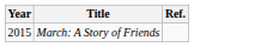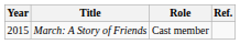 <table class="wikitable">
 <tr>
 <th>Year</th>
 <th>Title</th>
+<th>Role</th>
 <th>Ref.</th>
 </tr>
 <tr>
 <td>2015</td>
 <td><em>March: A Story of Friends</em></td>
+<td>Cast member</td>
 <td></td>
 </tr>
 </table>
